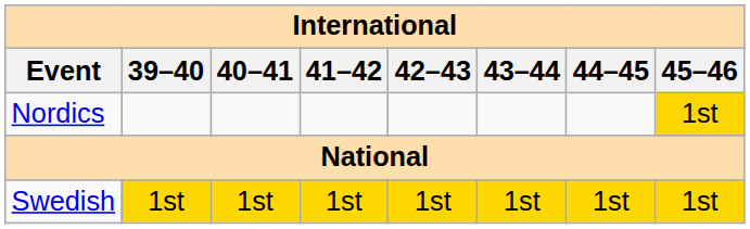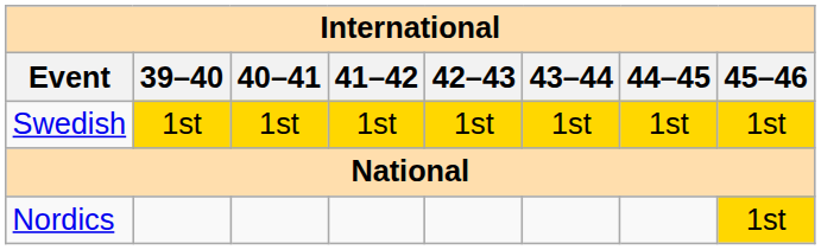 <table class="wikitable" style="text-align:center">
 <tr>
 <th style="background-color: #ffdead; " colspan=8 align=center><strong>International</strong></th>
 </tr>
 <tr>
 <th>Event</th>
 <th>39–40</th>
 <th>40–41</th>
 <th>41–42</th>
 <th>42–43</th>
 <th>43–44</th>
 <th>44–45</th>
 <th>45–46</th>
 </tr>
 <tr>
+<td align=left><a href='#'>Swedish</a></td>
+<td bgcolor=gold>1st</td>
+<td bgcolor=gold>1st</td>
+<td bgcolor=gold>1st</td>
+<td bgcolor=gold>1st</td>
+<td bgcolor=gold>1st</td>
+<td bgcolor=gold>1st</td>
+<td bgcolor=gold>1st</td>
+</tr>
+<tr>
+<th style="background-color: #ffdead; " colspan=8 align=center><strong>National</strong></th>
+</tr>
+<tr>
 <td align=left><a href='#'>Nordics</a></td>
 <td></td>
 <td></td>
 <td></td>
 <td></td>
 <td></td>
 <td></td>
 <td bgcolor=gold>1st</td>
 </tr>
-<tr>
-<th style="background-color: #ffdead; " colspan=8 align=center><strong>National</strong></th>
-</tr>
-<tr>
-<td align=left><a href='#'>Swedish</a></td>
-<td bgcolor=gold>1st</td>
-<td bgcolor=gold>1st</td>
-<td bgcolor=gold>1st</td>
-<td bgcolor=gold>1st</td>
-<td bgcolor=gold>1st</td>
-<td bgcolor=gold>1st</td>
-<td bgcolor=gold>1st</td>
-</tr>
 </table>
